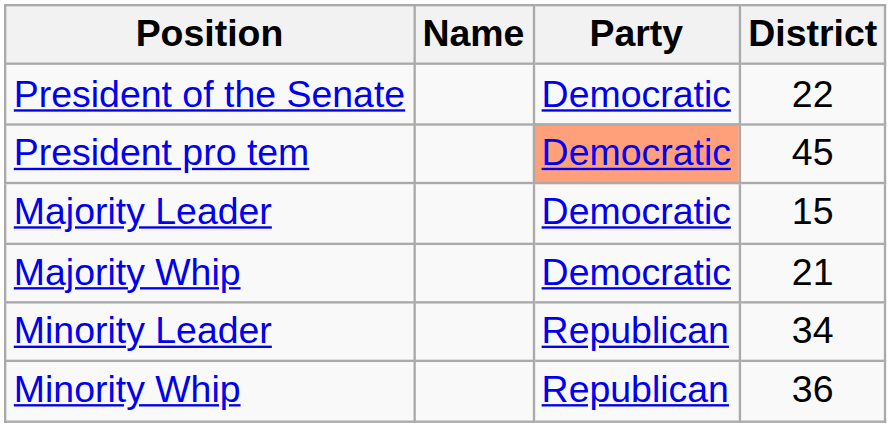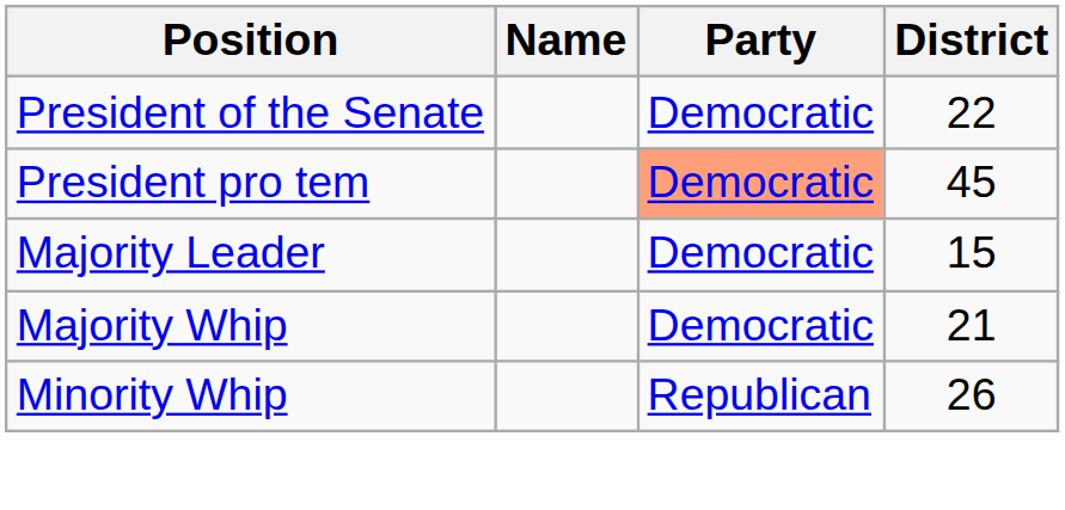 <table class="wikitable sortable">
 <tr>
 <th>Position</th>
 <th>Name</th>
 <th>Party</th>
 <th>District</th>
 </tr>
 <tr>
 <td><a href='#'>President of the Senate</a></td>
 <td></td>
 <td><a href='#'>Democratic</a></td>
 <td style="text-align:center;">22</td>
 </tr>
 <tr>
 <td><a href='#'>President pro tem</a></td>
 <td></td>
 <td style="background: lightsalmon;"><a href='#'>Democratic</a></td>
 <td style="text-align:center;">45</td>
 </tr>
 <tr>
 <td><a href='#'>Majority Leader</a></td>
 <td></td>
 <td><a href='#'>Democratic</a></td>
 <td style="text-align:center;">15</td>
 </tr>
 <tr>
 <td><a href='#'>Majority Whip</a></td>
 <td></td>
 <td><a href='#'>Democratic</a></td>
 <td style="text-align:center;">21</td>
 </tr>
 <tr>
-<td><a href='#'>Minority Leader</a></td>
-<td></td>
-<td><a href='#'>Republican</a></td>
-<td style="text-align:center;">34</td>
-</tr>
-<tr>
 <td><a href='#'>Minority Whip</a></td>
 <td></td>
 <td><a href='#'>Republican</a></td>
-<td style="text-align:center;">36</td>
+<td style="text-align:center;">26</td>
 </tr>
 </table>
